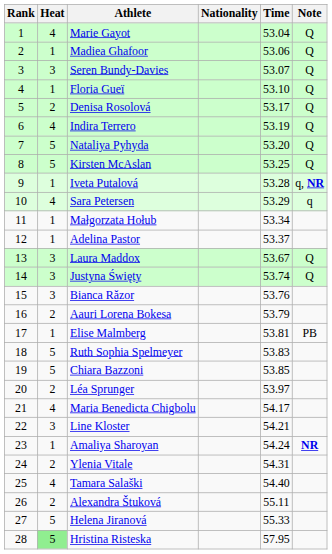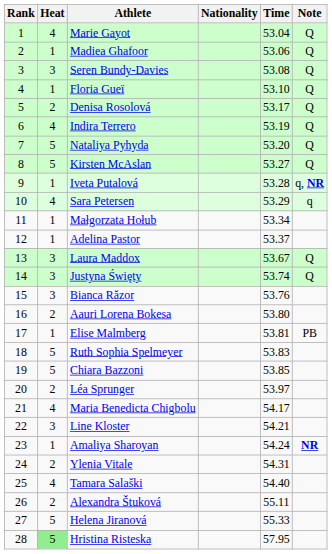 <table class="wikitable sortable" style="text-align:center">
 <tr>
 <th>Rank</th>
 <th>Heat</th>
 <th>Athlete</th>
 <th>Nationality</th>
 <th>Time</th>
 <th>Note</th>
 </tr>
 <tr bgcolor=ccffcc>
 <td>1</td>
 <td>4</td>
 <td align=left><a href='#'>Marie Gayot</a></td>
 <td align=left></td>
 <td>53.04</td>
 <td>Q</td>
 </tr>
 <tr bgcolor=ccffcc>
 <td>2</td>
 <td>1</td>
 <td align=left><a href='#'>Madiea Ghafoor</a></td>
 <td align=left></td>
 <td>53.06</td>
 <td>Q</td>
 </tr>
 <tr bgcolor=ccffcc>
 <td>3</td>
 <td>3</td>
 <td align=left><a href='#'>Seren Bundy-Davies</a></td>
 <td align=left></td>
-<td>53.07</td>
+<td>53.08</td>
 <td>Q</td>
 </tr>
 <tr bgcolor=ccffcc>
 <td>4</td>
 <td>1</td>
 <td align=left><a href='#'>Floria Gueï</a></td>
 <td align=left></td>
 <td>53.10</td>
 <td>Q</td>
 </tr>
 <tr bgcolor=ccffcc>
 <td>5</td>
 <td>2</td>
 <td align=left><a href='#'>Denisa Rosolová</a></td>
 <td align=left></td>
 <td>53.17</td>
 <td>Q</td>
 </tr>
 <tr bgcolor=ccffcc>
 <td>6</td>
 <td>4</td>
 <td align=left><a href='#'>Indira Terrero</a></td>
 <td align=left></td>
 <td>53.19</td>
 <td>Q</td>
 </tr>
 <tr bgcolor=ccffcc>
 <td>7</td>
 <td>5</td>
 <td align=left><a href='#'>Nataliya Pyhyda</a></td>
 <td align=left></td>
 <td>53.20</td>
 <td>Q</td>
 </tr>
 <tr bgcolor=ccffcc>
 <td>8</td>
 <td>5</td>
 <td align=left><a href='#'>Kirsten McAslan</a></td>
 <td align=left></td>
-<td>53.25</td>
+<td>53.27</td>
 <td>Q</td>
 </tr>
 <tr bgcolor=ddffdd>
 <td>9</td>
 <td>1</td>
 <td align=left><a href='#'>Iveta Putalová</a></td>
 <td align=left></td>
 <td>53.28</td>
 <td>q, <strong><a href='#'>NR</a></strong></td>
 </tr>
 <tr bgcolor=ddffdd>
 <td>10</td>
 <td>4</td>
 <td align=left><a href='#'>Sara Petersen</a></td>
 <td align=left></td>
 <td>53.29</td>
 <td>q</td>
 </tr>
 <tr>
 <td>11</td>
 <td>1</td>
 <td align=left><a href='#'>Małgorzata Hołub</a></td>
 <td align=left></td>
 <td>53.34</td>
 <td></td>
 </tr>
 <tr>
 <td>12</td>
 <td>1</td>
 <td align=left><a href='#'>Adelina Pastor</a></td>
 <td align=left></td>
 <td>53.37</td>
 <td></td>
 </tr>
 <tr bgcolor=ccffcc>
 <td>13</td>
 <td>3</td>
 <td align=left><a href='#'>Laura Maddox</a></td>
 <td align=left></td>
 <td>53.67</td>
 <td>Q</td>
 </tr>
 <tr bgcolor=ccffcc>
 <td>14</td>
 <td>3</td>
 <td align=left><a href='#'>Justyna Święty</a></td>
 <td align=left></td>
 <td>53.74</td>
 <td>Q</td>
 </tr>
 <tr>
 <td>15</td>
 <td>3</td>
 <td align=left><a href='#'>Bianca Răzor</a></td>
 <td align=left></td>
 <td>53.76</td>
 <td></td>
 </tr>
 <tr>
 <td>16</td>
 <td>2</td>
 <td align=left><a href='#'>Aauri Lorena Bokesa</a></td>
 <td align=left></td>
-<td>53.79</td>
+<td>53.80</td>
 <td></td>
 </tr>
 <tr>
 <td>17</td>
 <td>1</td>
 <td align=left><a href='#'>Elise Malmberg</a></td>
 <td align=left></td>
 <td>53.81</td>
 <td>PB</td>
 </tr>
 <tr>
 <td>18</td>
 <td>5</td>
 <td align=left><a href='#'>Ruth Sophia Spelmeyer</a></td>
 <td align=left></td>
 <td>53.83</td>
 <td></td>
 </tr>
 <tr>
 <td>19</td>
 <td>5</td>
 <td align=left><a href='#'>Chiara Bazzoni</a></td>
 <td align=left></td>
 <td>53.85</td>
 <td></td>
 </tr>
 <tr>
 <td>20</td>
 <td>2</td>
 <td align=left><a href='#'>Léa Sprunger</a></td>
 <td align=left></td>
 <td>53.97</td>
 <td></td>
 </tr>
 <tr>
 <td>21</td>
 <td>4</td>
 <td align=left><a href='#'>Maria Benedicta Chigbolu</a></td>
 <td align=left></td>
 <td>54.17</td>
 <td></td>
 </tr>
 <tr>
 <td>22</td>
 <td>3</td>
 <td align=left><a href='#'>Line Kloster</a></td>
 <td align=left></td>
 <td>54.21</td>
 <td></td>
 </tr>
 <tr>
 <td>23</td>
 <td>1</td>
 <td align=left><a href='#'>Amaliya Sharoyan</a></td>
 <td align=left></td>
 <td>54.24</td>
 <td><strong><a href='#'>NR</a></strong></td>
 </tr>
 <tr>
 <td>24</td>
 <td>2</td>
 <td align=left><a href='#'>Ylenia Vitale</a></td>
 <td align=left></td>
 <td>54.31</td>
 <td></td>
 </tr>
 <tr>
 <td>25</td>
 <td>4</td>
 <td align=left><a href='#'>Tamara Salaški</a></td>
 <td align=left></td>
 <td>54.40</td>
 <td></td>
 </tr>
 <tr>
 <td>26</td>
 <td>2</td>
 <td align=left><a href='#'>Alexandra Štuková</a></td>
 <td align=left></td>
 <td>55.11</td>
 <td></td>
 </tr>
 <tr>
 <td>27</td>
 <td>5</td>
 <td align=left><a href='#'>Helena Jiranová</a></td>
 <td align=left></td>
 <td>55.33</td>
 <td></td>
 </tr>
 <tr>
 <td>28</td>
 <td style="background: lightgreen;">5</td>
 <td align=left><a href='#'>Hristina Risteska</a></td>
 <td align=left></td>
 <td>57.95</td>
 <td></td>
 </tr>
 </table>
